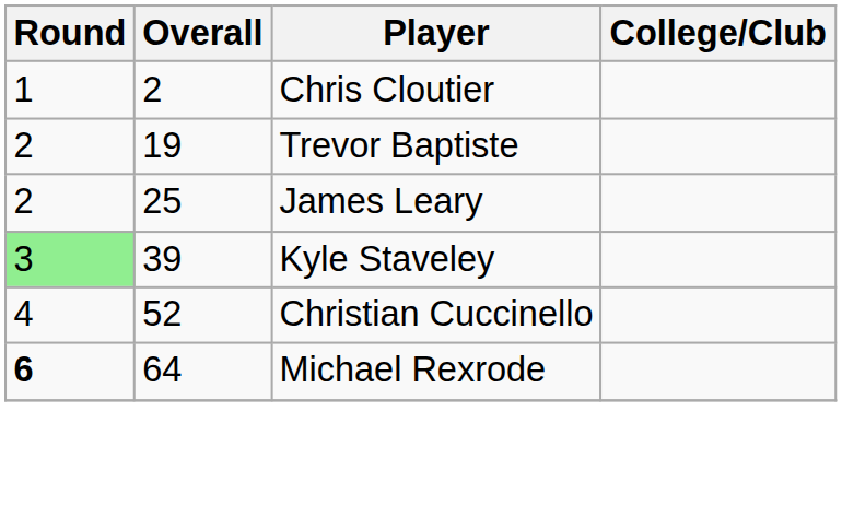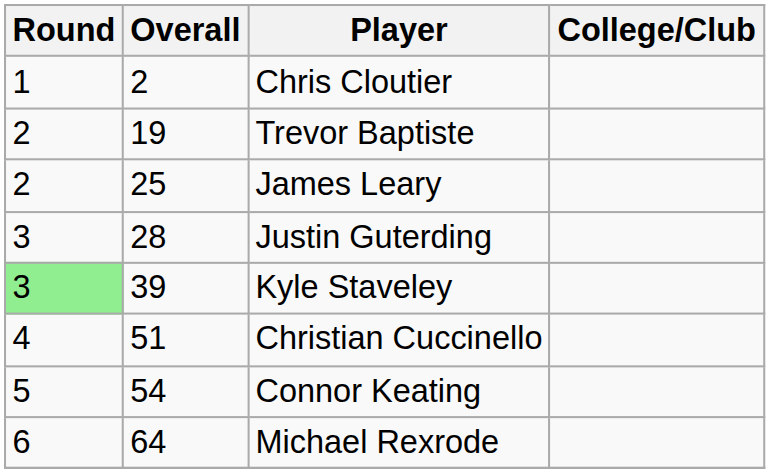 <table class="wikitable">
 <tr>
 <th>Round</th>
 <th>Overall</th>
 <th>Player</th>
 <th>College/Club</th>
 </tr>
 <tr>
 <td>1</td>
 <td>2</td>
 <td>Chris Cloutier</td>
 <td></td>
 </tr>
 <tr>
 <td>2</td>
 <td>19</td>
 <td>Trevor Baptiste</td>
 <td></td>
 </tr>
 <tr>
 <td>2</td>
 <td>25</td>
 <td>James Leary</td>
 <td></td>
 </tr>
 <tr>
+<td>3</td>
+<td>28</td>
+<td>Justin Guterding</td>
+<td></td>
+</tr>
+<tr>
 <td style="background: lightgreen;">3</td>
 <td>39</td>
 <td>Kyle Staveley</td>
 <td></td>
 </tr>
 <tr>
 <td>4</td>
-<td>52</td>
+<td>51</td>
 <td>Christian Cuccinello</td>
 <td></td>
 </tr>
 <tr>
-<td><strong>6</strong></td>
+<td>5</td>
+<td>54</td>
+<td>Connor Keating</td>
+<td></td>
+</tr>
+<tr>
+<td>6</td>
 <td>64</td>
 <td>Michael Rexrode</td>
 <td></td>
 </tr>
 <tr>
 </tr>
 </table>
